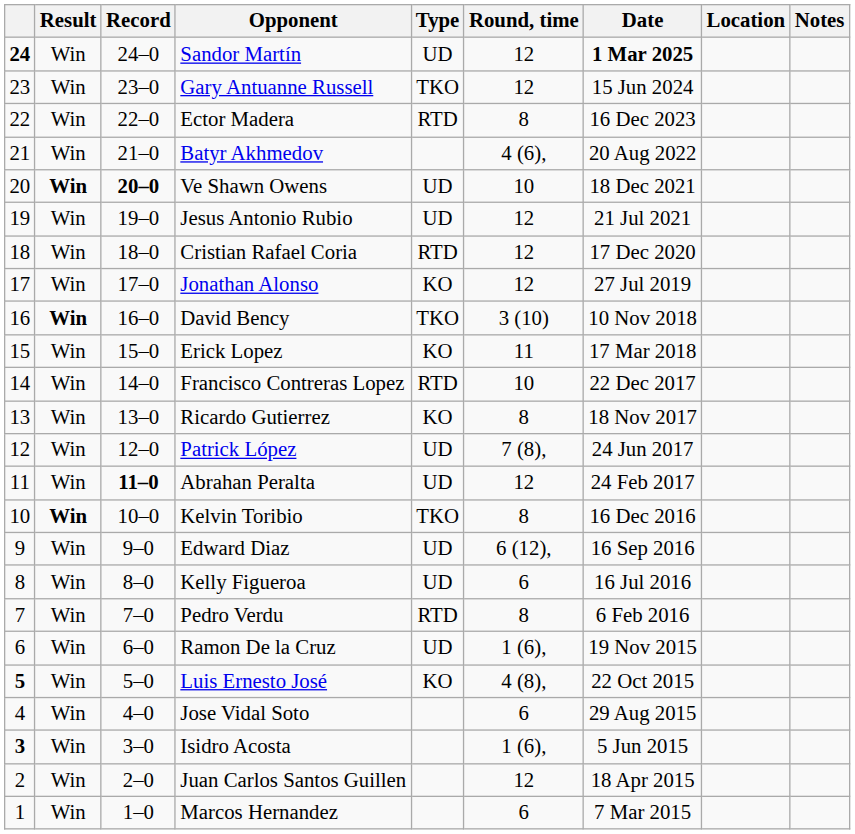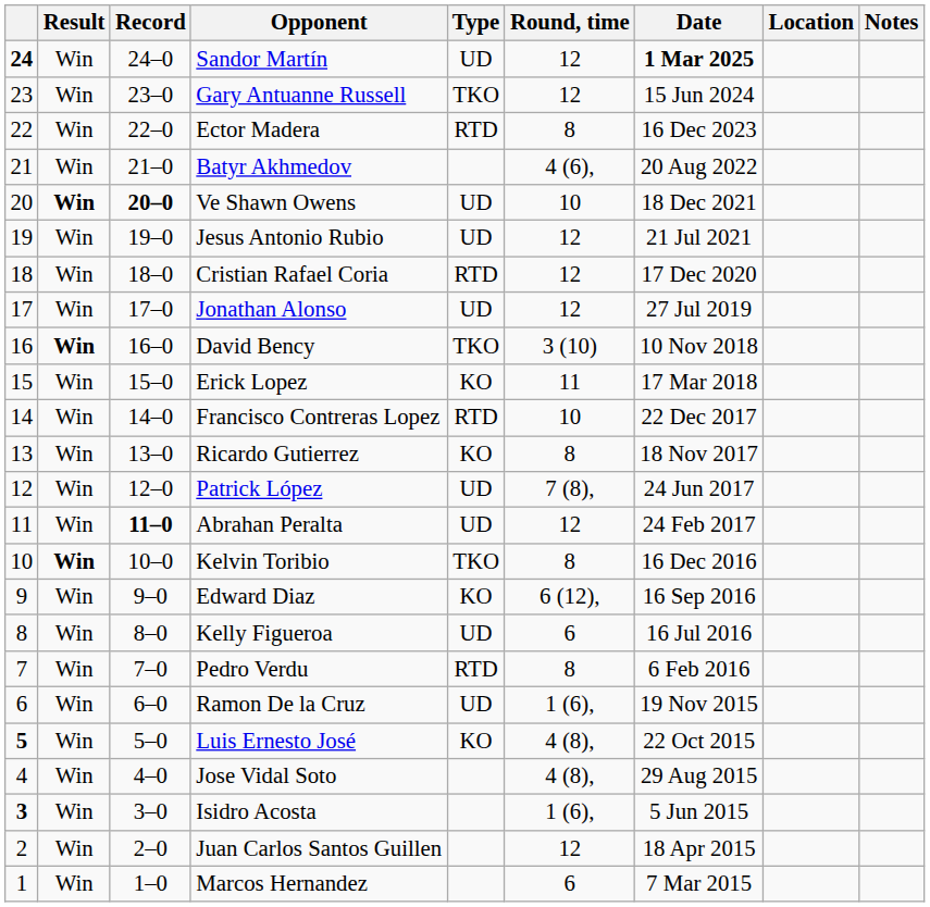 <table class=wikitable style=text-align:center>
 <tr>
 <th></th>
 <th>Result</th>
 <th>Record</th>
 <th>Opponent</th>
 <th>Type</th>
 <th>Round, time</th>
 <th>Date</th>
 <th>Location</th>
 <th>Notes</th>
 </tr>
 <tr>
 <td><strong>24</strong></td>
 <td>Win</td>
 <td>24–0</td>
 <td align=left><a href='#'>Sandor Martín</a></td>
 <td>UD</td>
 <td>12</td>
 <td><strong>1 Mar 2025</strong></td>
 <td align=left></td>
 <td align=left></td>
 </tr>
 <tr>
 <td>23</td>
 <td>Win</td>
 <td>23–0</td>
 <td align=left><a href='#'>Gary Antuanne Russell</a></td>
 <td>TKO</td>
 <td>12</td>
 <td>15 Jun 2024</td>
 <td align=left></td>
 <td align=left></td>
 </tr>
 <tr>
 <td>22</td>
 <td>Win</td>
 <td>22–0</td>
 <td align=left>Ector Madera</td>
 <td>RTD</td>
 <td>8</td>
 <td>16 Dec 2023</td>
 <td align=left></td>
 <td align=left></td>
 </tr>
 <tr>
 <td>21</td>
 <td>Win</td>
 <td>21–0</td>
 <td align=left><a href='#'>Batyr Akhmedov</a></td>
 <td></td>
 <td>4 (6), </td>
 <td>20 Aug 2022</td>
 <td align=left></td>
 <td align=left></td>
 </tr>
 <tr>
 <td>20</td>
 <td><strong>Win</strong></td>
 <td><strong>20–0</strong></td>
 <td align=left>Ve Shawn Owens</td>
 <td>UD</td>
 <td>10</td>
 <td>18 Dec 2021</td>
 <td align=left></td>
 <td align=left></td>
 </tr>
 <tr>
 <td>19</td>
 <td>Win</td>
 <td>19–0</td>
 <td align=left>Jesus Antonio Rubio</td>
 <td>UD</td>
 <td>12</td>
 <td>21 Jul 2021</td>
 <td align=left></td>
 <td align=left></td>
 </tr>
 <tr>
 <td>18</td>
 <td>Win</td>
 <td>18–0</td>
 <td align=left>Cristian Rafael Coria</td>
 <td>RTD</td>
 <td>12</td>
 <td>17 Dec 2020</td>
 <td align=left></td>
 <td align=left></td>
 </tr>
 <tr>
 <td>17</td>
 <td>Win</td>
 <td>17–0</td>
 <td align=left><a href='#'>Jonathan Alonso</a></td>
-<td>KO</td>
+<td>UD</td>
 <td>12</td>
 <td>27 Jul 2019</td>
 <td align=left></td>
 <td align=left></td>
 </tr>
 <tr>
 <td>16</td>
 <td><strong>Win</strong></td>
 <td>16–0</td>
 <td align=left>David Bency</td>
 <td>TKO</td>
 <td>3 (10)</td>
 <td>10 Nov 2018</td>
 <td align=left></td>
 <td align=left></td>
 </tr>
 <tr>
 <td>15</td>
 <td>Win</td>
 <td>15–0</td>
 <td align=left>Erick Lopez</td>
 <td>KO</td>
 <td>11</td>
 <td>17 Mar 2018</td>
 <td align=left></td>
 <td align=left></td>
 </tr>
 <tr>
 <td>14</td>
 <td>Win</td>
 <td>14–0</td>
 <td align=left>Francisco Contreras Lopez</td>
 <td>RTD</td>
 <td>10</td>
 <td>22 Dec 2017</td>
 <td align=left></td>
 <td align=left></td>
 </tr>
 <tr>
 <td>13</td>
 <td>Win</td>
 <td>13–0</td>
 <td align=left>Ricardo Gutierrez</td>
 <td>KO</td>
 <td>8</td>
 <td>18 Nov 2017</td>
 <td align=left></td>
 <td align=left></td>
 </tr>
 <tr>
 <td>12</td>
 <td>Win</td>
 <td>12–0</td>
 <td align=left><a href='#'>Patrick López</a></td>
 <td>UD</td>
 <td>7 (8), </td>
 <td>24 Jun 2017</td>
 <td align=left></td>
 <td align=left></td>
 </tr>
 <tr>
 <td>11</td>
 <td>Win</td>
 <td><strong>11–0</strong></td>
 <td align=left>Abrahan Peralta</td>
 <td>UD</td>
 <td>12</td>
 <td>24 Feb 2017</td>
 <td align=left></td>
 <td align=left></td>
 </tr>
 <tr>
 <td>10</td>
 <td><strong>Win</strong></td>
 <td>10–0</td>
 <td align=left>Kelvin Toribio</td>
 <td>TKO</td>
 <td>8</td>
 <td>16 Dec 2016</td>
 <td align=left></td>
 <td align=left></td>
 </tr>
 <tr>
 <td>9</td>
 <td>Win</td>
 <td>9–0</td>
 <td align=left>Edward Diaz</td>
-<td>UD</td>
+<td>KO</td>
 <td>6 (12), </td>
 <td>16 Sep 2016</td>
 <td align=left></td>
 <td align=left></td>
 </tr>
 <tr>
 <td>8</td>
 <td>Win</td>
 <td>8–0</td>
 <td align=left>Kelly Figueroa</td>
 <td>UD</td>
 <td>6</td>
 <td>16 Jul 2016</td>
 <td align=left></td>
 <td align=left></td>
 </tr>
 <tr>
 <td>7</td>
 <td>Win</td>
 <td>7–0</td>
 <td align=left>Pedro Verdu</td>
 <td>RTD</td>
 <td>8</td>
 <td>6 Feb 2016</td>
 <td align=left></td>
 <td align=left></td>
 </tr>
 <tr>
 <td>6</td>
 <td>Win</td>
 <td>6–0</td>
 <td align=left>Ramon De la Cruz</td>
 <td>UD</td>
 <td>1 (6), </td>
 <td>19 Nov 2015</td>
 <td align=left></td>
 <td align=left></td>
 </tr>
 <tr>
 <td><strong>5</strong></td>
 <td>Win</td>
 <td>5–0</td>
 <td align=left><a href='#'>Luis Ernesto José</a></td>
 <td>KO</td>
 <td>4 (8), </td>
 <td>22 Oct 2015</td>
 <td align=left></td>
 <td align=left></td>
 </tr>
 <tr>
 <td>4</td>
 <td>Win</td>
 <td>4–0</td>
 <td align=left>Jose Vidal Soto</td>
 <td></td>
-<td>6</td>
+<td>4 (8), </td>
 <td>29 Aug 2015</td>
 <td align=left></td>
 <td align=left></td>
 </tr>
 <tr>
 <td><strong>3</strong></td>
 <td>Win</td>
 <td>3–0</td>
 <td align=left>Isidro Acosta</td>
 <td></td>
 <td>1 (6), </td>
 <td>5 Jun 2015</td>
 <td align=left></td>
 <td align=left></td>
 </tr>
 <tr>
 <td>2</td>
 <td>Win</td>
 <td>2–0</td>
 <td align=left>Juan Carlos Santos Guillen</td>
 <td></td>
 <td>12</td>
 <td>18 Apr 2015</td>
 <td align=left></td>
 <td align=left></td>
 </tr>
 <tr>
 <td>1</td>
 <td>Win</td>
 <td>1–0</td>
 <td align=left>Marcos Hernandez</td>
 <td></td>
 <td>6</td>
 <td>7 Mar 2015</td>
 <td align=left></td>
 <td align=left></td>
 </tr>
 </table>
